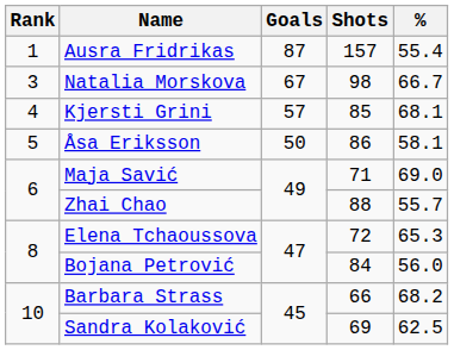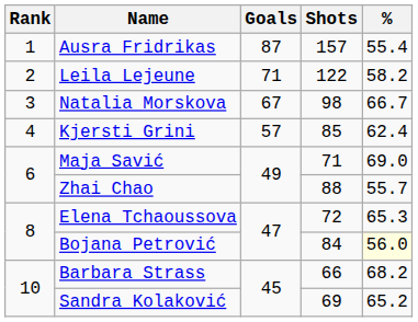 <table class="wikitable" style="text-align: center">
 <tr>
 <th>Rank</th>
 <th>Name</th>
 <th>Goals</th>
 <th>Shots</th>
 <th>%</th>
 </tr>
 <tr>
 <td>1</td>
 <td align=left> <a href='#'>Ausra Fridrikas</a></td>
 <td>87</td>
 <td>157</td>
 <td>55.4</td>
 </tr>
 <tr>
+<td>2</td>
+<td align=left> <a href='#'>Leila Lejeune</a></td>
+<td>71</td>
+<td>122</td>
+<td>58.2</td>
+</tr>
+<tr>
 <td>3</td>
 <td align=left> <a href='#'>Natalia Morskova</a></td>
 <td>67</td>
 <td>98</td>
 <td>66.7</td>
 </tr>
 <tr>
 <td>4</td>
 <td align=left> <a href='#'>Kjersti Grini</a></td>
 <td>57</td>
 <td>85</td>
-<td>68.1</td>
-</tr>
-<tr>
-<td>5</td>
-<td align=left> <a href='#'>Åsa Eriksson</a></td>
-<td>50</td>
-<td>86</td>
-<td>58.1</td>
+<td>62.4</td>
 </tr>
 <tr>
 <td rowspan=2>6</td>
 <td align=left> <a href='#'>Maja Savić</a></td>
 <td rowspan=2>49</td>
 <td>71</td>
 <td>69.0</td>
 </tr>
 <tr>
 <td align=left> <a href='#'>Zhai Chao</a></td>
 <td>88</td>
 <td>55.7</td>
 </tr>
 <tr>
 <td rowspan=2>8</td>
 <td align=left> <a href='#'>Elena Tchaoussova</a></td>
 <td rowspan=2>47</td>
 <td>72</td>
 <td>65.3</td>
 </tr>
 <tr>
 <td align=left> <a href='#'>Bojana Petrović</a></td>
 <td>84</td>
-<td>56.0</td>
+<td style="background: lightyellow;">56.0</td>
 </tr>
 <tr>
 <td rowspan=2>10</td>
 <td align=left> <a href='#'>Barbara Strass</a></td>
 <td rowspan=2>45</td>
 <td>66</td>
 <td>68.2</td>
 </tr>
 <tr>
 <td align=left> <a href='#'>Sandra Kolaković</a></td>
 <td>69</td>
-<td>62.5</td>
+<td>65.2</td>
 </tr>
 </table>
